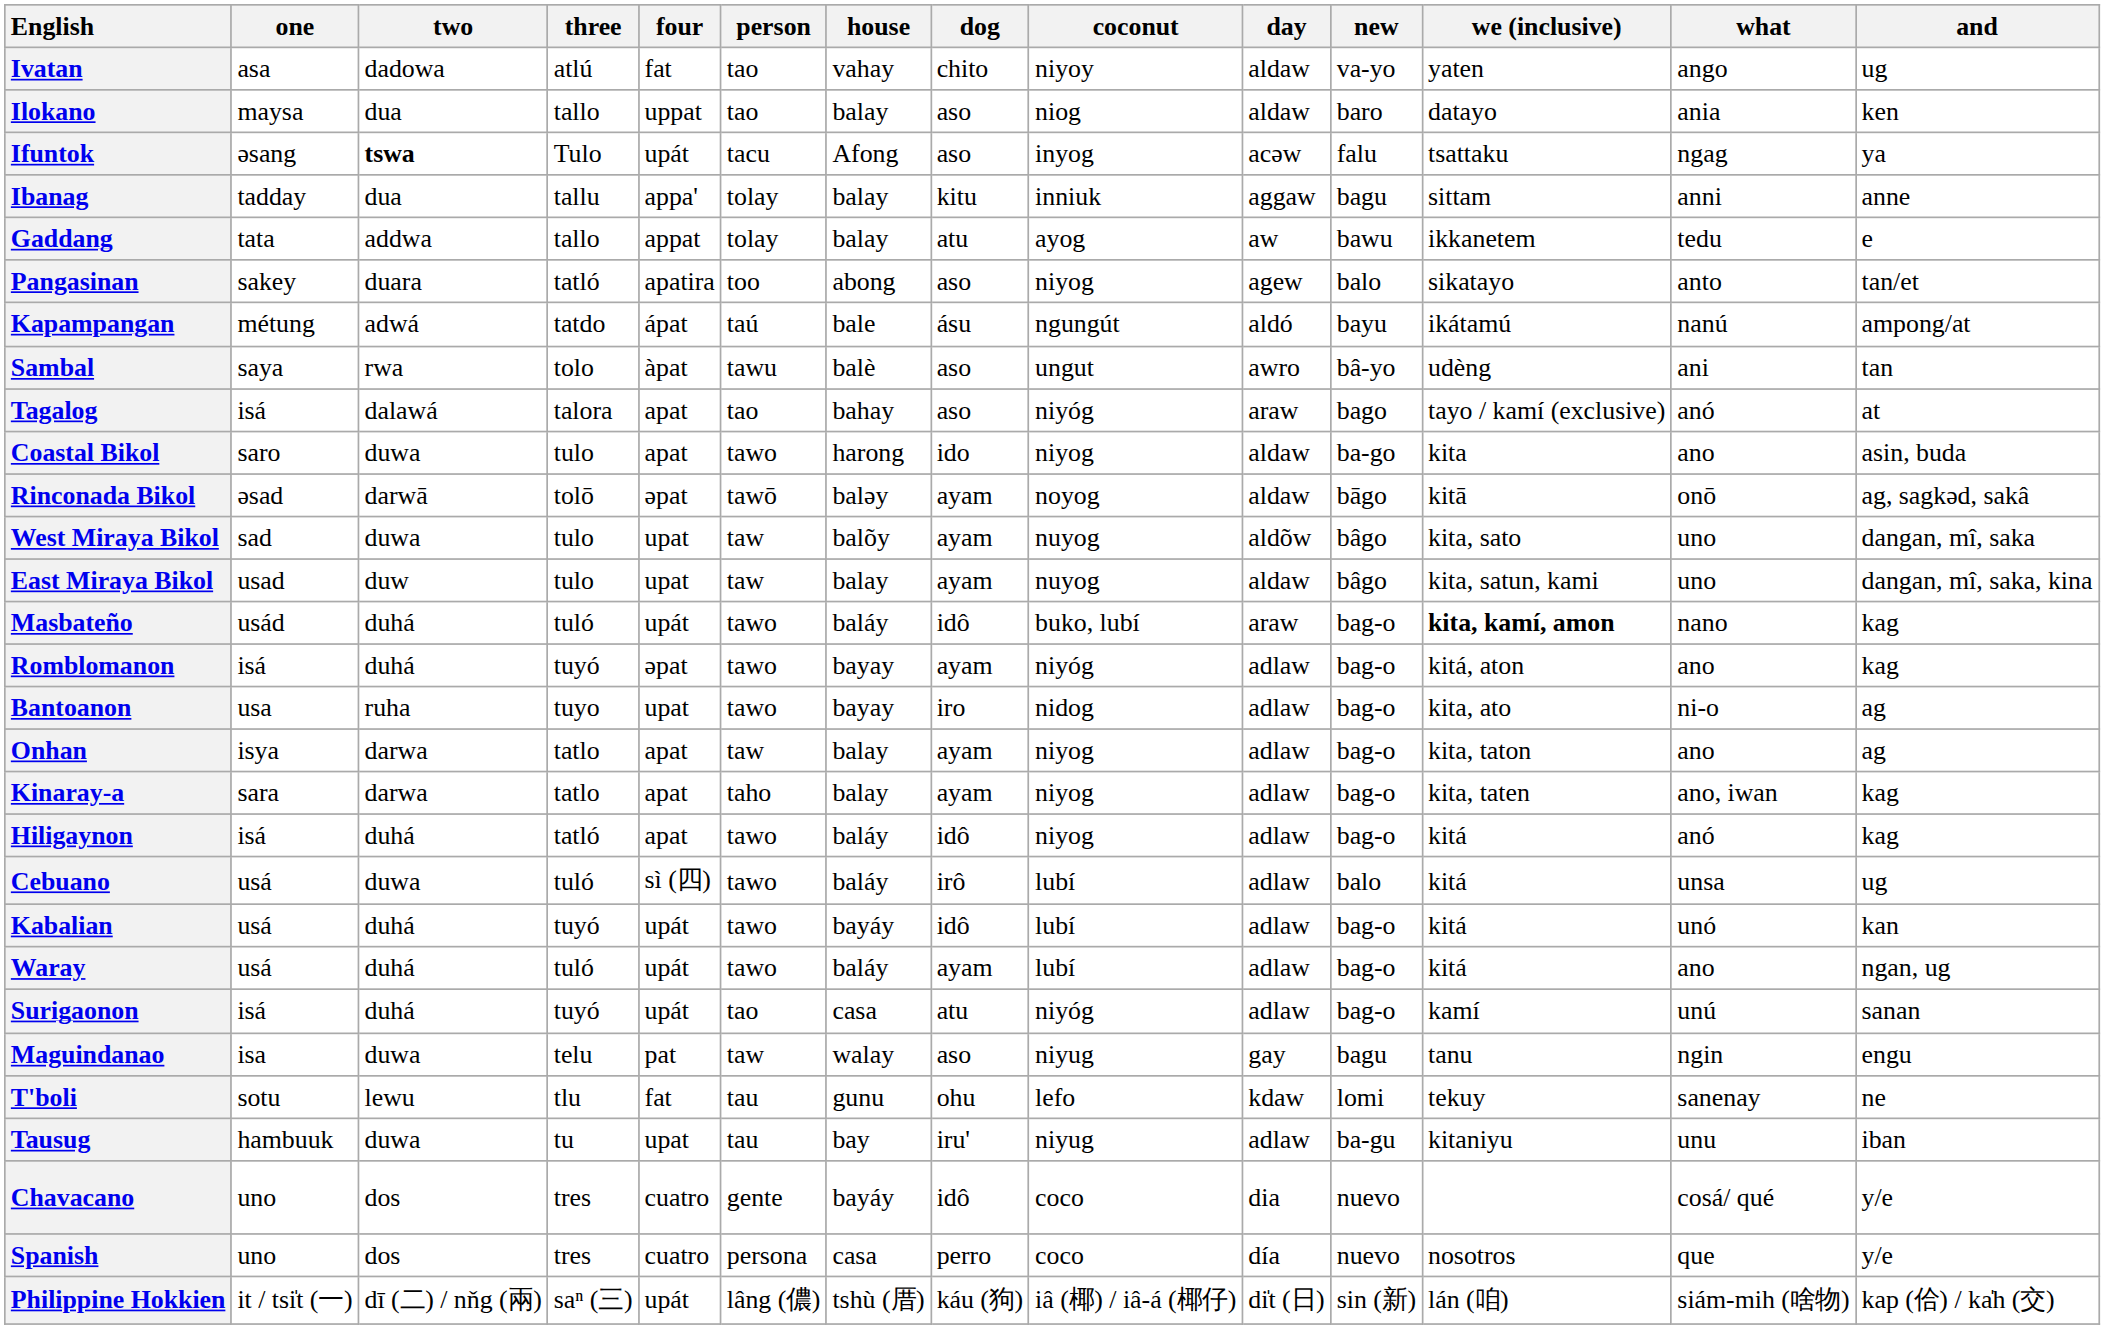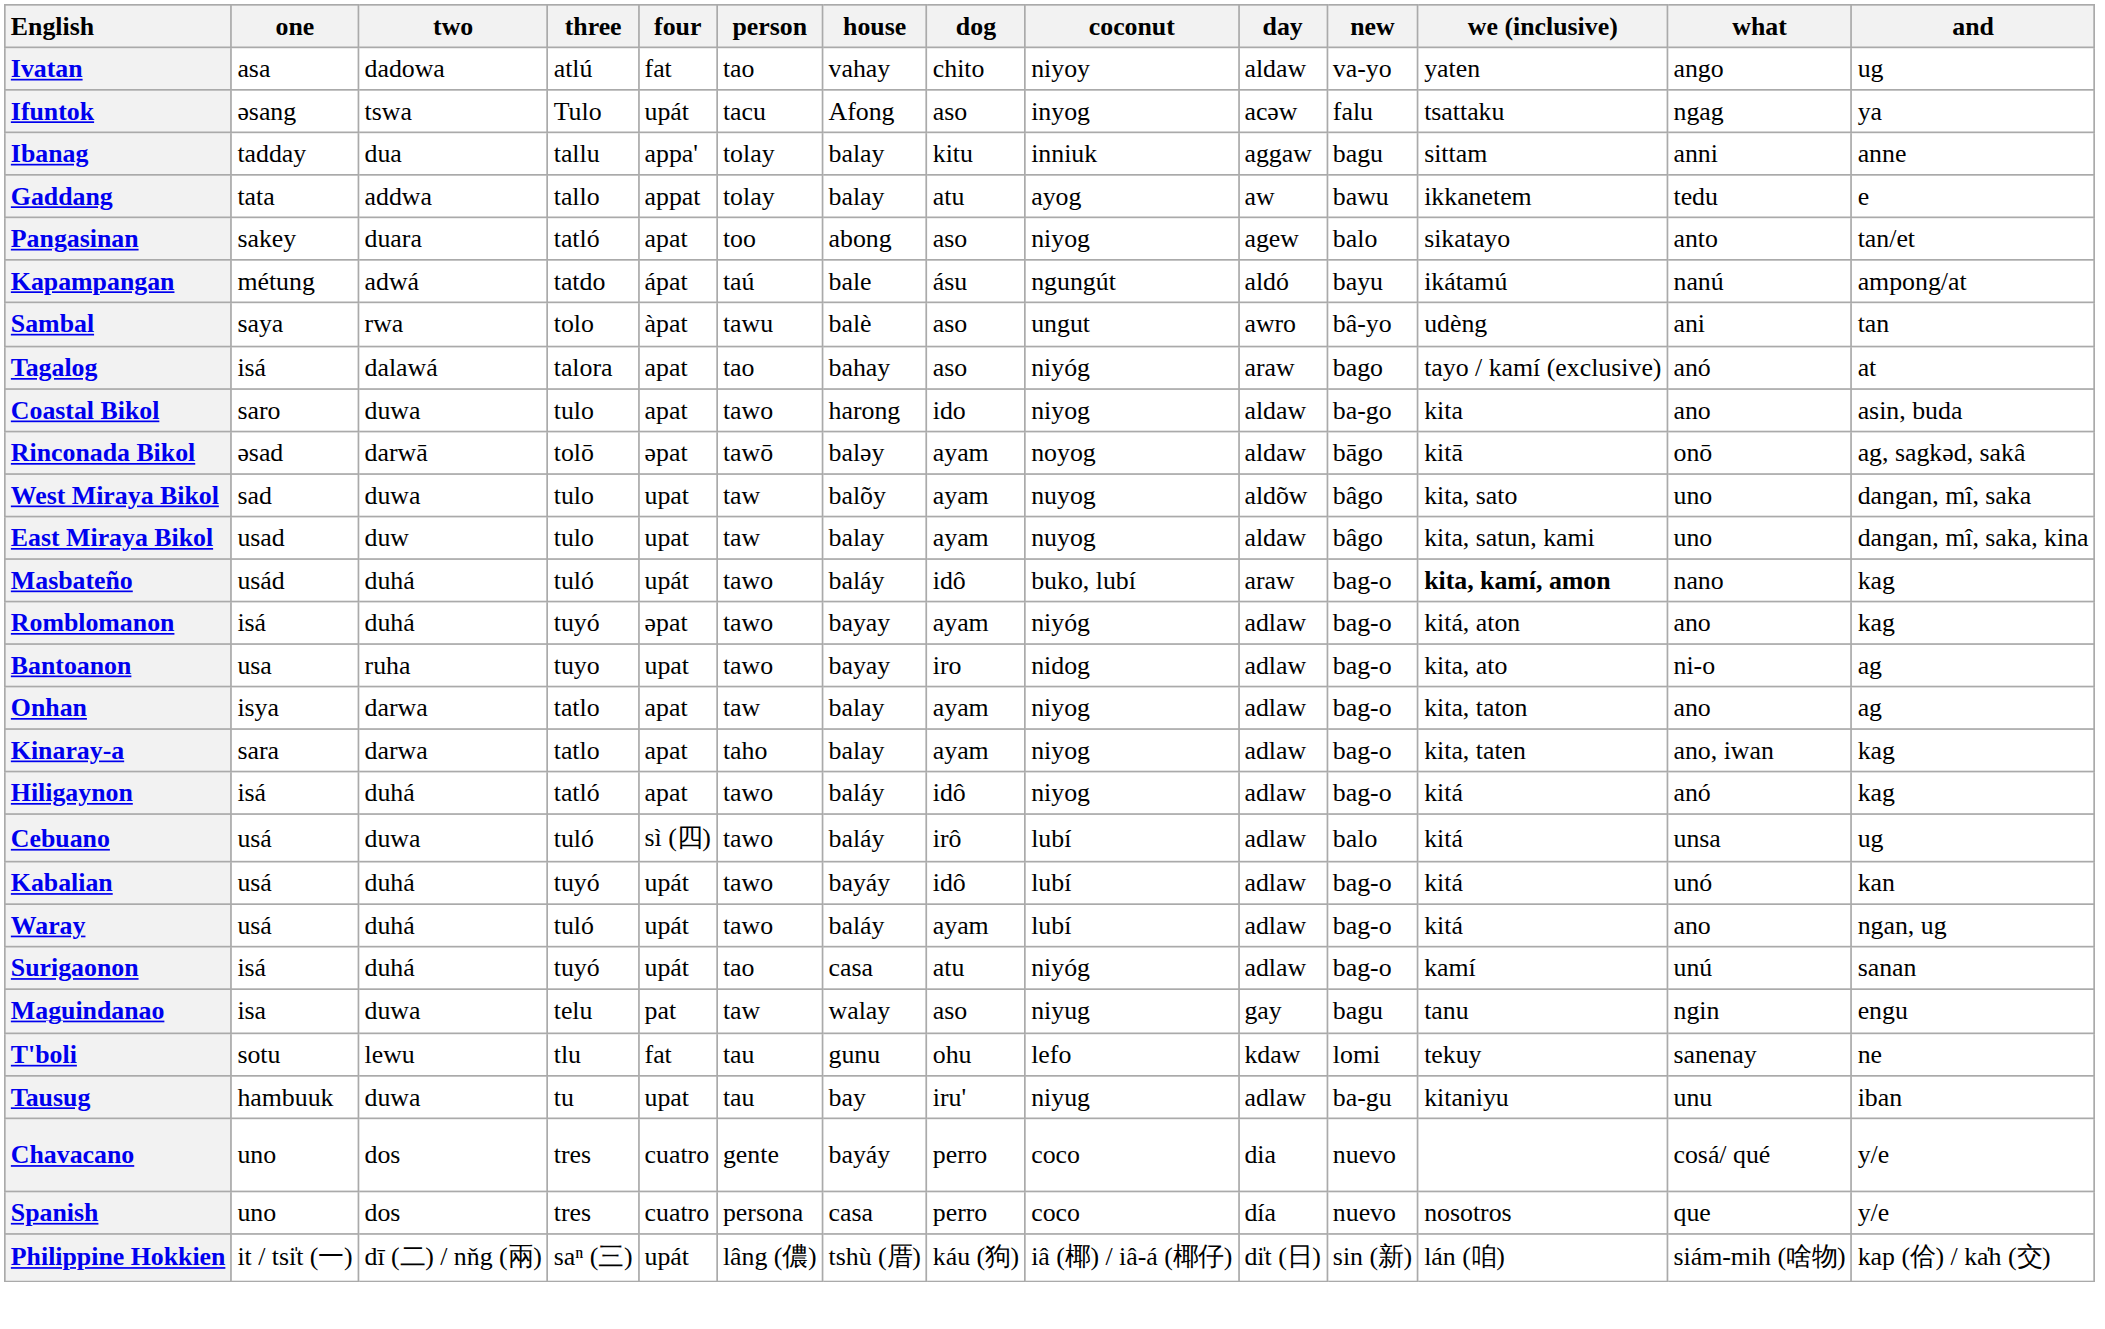 <table class="wikitable" style="font-size:95%;background-color:white;">
 <tr>
 <th scope="row" style="text-align:left;">English</th>
 <th scope="col">one</th>
 <th scope="col">two</th>
 <th scope="col">three</th>
 <th scope="col">four</th>
 <th scope="col">person</th>
 <th scope="col">house</th>
 <th scope="col">dog</th>
 <th scope="col">coconut</th>
 <th scope="col">day</th>
 <th scope="col">new</th>
 <th scope="col">we (inclusive)</th>
 <th scope="col">what</th>
 <th scope="col">and<br></th>
 </tr>
 <tr>
 <th scope="row" style="text-align:left;"><a href='#'>Ivatan</a></th>
 <td>asa</td>
 <td>dadowa</td>
 <td>atlú</td>
 <td>fat</td>
 <td>tao</td>
 <td>vahay</td>
 <td>chito</td>
 <td>niyoy</td>
 <td>aldaw</td>
 <td>va-yo</td>
 <td>yaten</td>
 <td>ango</td>
 <td>ug</td>
 </tr>
 <tr>
-<th scope="row" style="text-align:left;"><a href='#'>Ilokano</a></th>
-<td>maysa</td>
-<td>dua</td>
-<td>tallo</td>
-<td>uppat</td>
-<td>tao</td>
-<td>balay</td>
-<td>aso</td>
-<td>niog</td>
-<td>aldaw</td>
-<td>baro</td>
-<td>datayo</td>
-<td>ania</td>
-<td>ken</td>
-</tr>
-<tr>
 <th scope="row" style="text-align:left;"><a href='#'>Ifuntok</a></th>
 <td>əsang</td>
-<td><strong>tswa</strong></td>
+<td>tswa</td>
 <td>Tulo</td>
 <td>upát</td>
 <td>tacu</td>
 <td>Afong</td>
 <td>aso</td>
 <td>inyog</td>
 <td>acəw</td>
 <td>falu</td>
 <td>tsattaku</td>
 <td>ngag</td>
 <td>ya</td>
 </tr>
 <tr>
 <th scope="row" style="text-align:left;"><a href='#'>Ibanag</a></th>
 <td>tadday</td>
 <td>dua</td>
 <td>tallu</td>
 <td>appa'</td>
 <td>tolay</td>
 <td>balay</td>
 <td>kitu</td>
 <td>inniuk</td>
 <td>aggaw</td>
 <td>bagu</td>
 <td>sittam</td>
 <td>anni</td>
 <td>anne</td>
 </tr>
 <tr>
 <th scope="row" style="text-align:left;"><a href='#'>Gaddang</a></th>
 <td>tata</td>
 <td>addwa</td>
 <td>tallo</td>
 <td>appat</td>
 <td>tolay</td>
 <td>balay</td>
 <td>atu</td>
 <td>ayog</td>
 <td>aw</td>
 <td>bawu</td>
 <td>ikkanetem</td>
 <td>tedu</td>
 <td>e</td>
 </tr>
 <tr>
 <th scope="row" style="text-align:left;"><a href='#'>Pangasinan</a></th>
 <td>sakey</td>
 <td>duara</td>
 <td>tatló</td>
-<td>apatira</td>
+<td>apat</td>
 <td>too</td>
 <td>abong</td>
 <td>aso</td>
 <td>niyog</td>
 <td>agew</td>
 <td>balo</td>
 <td>sikatayo</td>
 <td>anto</td>
 <td>tan/et</td>
 </tr>
 <tr>
 <th scope="row" style="text-align:left;"><a href='#'>Kapampangan</a></th>
 <td>métung</td>
 <td>adwá</td>
 <td>tatdo</td>
 <td>ápat</td>
 <td>taú</td>
 <td>bale</td>
 <td>ásu</td>
 <td>ngungút</td>
 <td>aldó</td>
 <td>bayu</td>
 <td>ikátamú</td>
 <td>nanú</td>
 <td>ampong/at</td>
 </tr>
 <tr>
 <th scope="row" style="text-align:left;"><a href='#'>Sambal</a></th>
 <td>saya</td>
 <td>rwa</td>
 <td>tolo</td>
 <td>àpat</td>
 <td>tawu</td>
 <td>balè</td>
 <td>aso</td>
 <td>ungut</td>
 <td>awro</td>
 <td>bâ-yo</td>
 <td>udèng</td>
 <td>ani</td>
 <td>tan</td>
 </tr>
 <tr>
 <th scope="row" style="text-align:left;"><a href='#'>Tagalog</a></th>
 <td>isá</td>
 <td>dalawá</td>
 <td>talora</td>
 <td>apat</td>
 <td>tao</td>
 <td>bahay</td>
 <td>aso</td>
 <td>niyóg</td>
 <td>araw</td>
 <td>bago</td>
 <td>tayo / kamí (exclusive)</td>
 <td>anó</td>
 <td>at</td>
 </tr>
 <tr>
 <th scope="row" style="text-align:left;"><a href='#'>Coastal Bikol</a></th>
 <td>saro</td>
 <td>duwa</td>
 <td>tulo</td>
 <td>apat</td>
 <td>tawo</td>
 <td>harong</td>
 <td>ido</td>
 <td>niyog</td>
 <td>aldaw</td>
 <td>ba-go</td>
 <td>kita</td>
 <td>ano</td>
 <td>asin, buda</td>
 </tr>
 <tr>
 <th scope="row" style="text-align:left;"><a href='#'>Rinconada Bikol</a></th>
 <td>əsad</td>
 <td>darwā</td>
 <td>tolō</td>
 <td>əpat</td>
 <td>tawō</td>
 <td>baləy</td>
 <td>ayam</td>
 <td>noyog</td>
 <td>aldaw</td>
 <td>bāgo</td>
 <td>kitā</td>
 <td>onō</td>
 <td>ag, sagkəd, sakâ</td>
 </tr>
 <tr>
 <th scope="row" style="text-align:left;"><a href='#'>West Miraya Bikol</a></th>
 <td>sad</td>
 <td>duwa</td>
 <td>tulo</td>
 <td>upat</td>
 <td>taw</td>
 <td>balõy</td>
 <td>ayam</td>
 <td>nuyog</td>
 <td>aldõw</td>
 <td>bâgo</td>
 <td>kita, sato</td>
 <td>uno</td>
 <td>dangan, mî, saka</td>
 </tr>
 <tr>
 <th scope="row" style="text-align:left;"><a href='#'>East Miraya Bikol</a></th>
 <td>usad</td>
 <td>duw</td>
 <td>tulo</td>
 <td>upat</td>
 <td>taw</td>
 <td>balay</td>
 <td>ayam</td>
 <td>nuyog</td>
 <td>aldaw</td>
 <td>bâgo</td>
 <td>kita, satun, kami</td>
 <td>uno</td>
 <td>dangan, mî, saka, kina</td>
 </tr>
 <tr>
 <th scope="row" style="text-align:left;"><a href='#'>Masbateño</a></th>
 <td>usád</td>
 <td>duhá</td>
 <td>tuló</td>
 <td>upát</td>
 <td>tawo</td>
 <td>baláy</td>
 <td>idô</td>
 <td>buko, lubí</td>
 <td>araw</td>
 <td>bag-o</td>
 <td><strong>kita, kamí, amon</strong></td>
 <td>nano</td>
 <td>kag</td>
 </tr>
 <tr>
 <th scope="row" style="text-align:left;"><a href='#'>Romblomanon</a></th>
 <td>isá</td>
 <td>duhá</td>
 <td>tuyó</td>
 <td>əpat</td>
 <td>tawo</td>
 <td>bayay</td>
 <td>ayam</td>
 <td>niyóg</td>
 <td>adlaw</td>
 <td>bag-o</td>
 <td>kitá, aton</td>
 <td>ano</td>
 <td>kag</td>
 </tr>
 <tr>
 <th scope="row" style="text-align:left;"><a href='#'>Bantoanon</a></th>
 <td>usa</td>
 <td>ruha</td>
 <td>tuyo</td>
 <td>upat</td>
 <td>tawo</td>
 <td>bayay</td>
 <td>iro</td>
 <td>nidog</td>
 <td>adlaw</td>
 <td>bag-o</td>
 <td>kita, ato</td>
 <td>ni-o</td>
 <td>ag</td>
 </tr>
 <tr>
 <th scope="row" style="text-align:left;"><a href='#'>Onhan</a></th>
 <td>isya</td>
 <td>darwa</td>
 <td>tatlo</td>
 <td>apat</td>
 <td>taw</td>
 <td>balay</td>
 <td>ayam</td>
 <td>niyog</td>
 <td>adlaw</td>
 <td>bag-o</td>
 <td>kita, taton</td>
 <td>ano</td>
 <td>ag</td>
 </tr>
 <tr>
 <th scope="row" style="text-align:left;"><a href='#'>Kinaray-a</a></th>
 <td>sara</td>
 <td>darwa</td>
 <td>tatlo</td>
 <td>apat</td>
 <td>taho</td>
 <td>balay</td>
 <td>ayam</td>
 <td>niyog</td>
 <td>adlaw</td>
 <td>bag-o</td>
 <td>kita, taten</td>
 <td>ano, iwan</td>
 <td>kag</td>
 </tr>
 <tr>
 <th scope="row" style="text-align:left;"><a href='#'>Hiligaynon</a></th>
 <td>isá</td>
 <td>duhá</td>
 <td>tatló</td>
 <td>apat</td>
 <td>tawo</td>
 <td>baláy</td>
 <td>idô</td>
 <td>niyog</td>
 <td>adlaw</td>
 <td>bag-o</td>
 <td>kitá</td>
 <td>anó</td>
 <td>kag</td>
 </tr>
 <tr>
 <th scope="row" style="text-align:left;"><a href='#'>Cebuano</a></th>
 <td>usá</td>
 <td>duwa</td>
 <td>tuló</td>
 <td>sì (四)</td>
 <td>tawo</td>
 <td>baláy</td>
 <td>irô</td>
 <td>lubí</td>
 <td>adlaw</td>
 <td>balo</td>
 <td>kitá</td>
 <td>unsa</td>
 <td>ug</td>
 </tr>
 <tr>
 <th scope="row" style="text-align:left;"><a href='#'>Kabalian</a></th>
 <td>usá</td>
 <td>duhá</td>
 <td>tuyó</td>
 <td>upát</td>
 <td>tawo</td>
 <td>bayáy</td>
 <td>idô</td>
 <td>lubí</td>
 <td>adlaw</td>
 <td>bag-o</td>
 <td>kitá</td>
 <td>unó</td>
 <td>kan</td>
 </tr>
 <tr>
 <th scope="row" style="text-align:left;"><a href='#'>Waray</a></th>
 <td>usá</td>
 <td>duhá</td>
 <td>tuló</td>
 <td>upát</td>
 <td>tawo</td>
 <td>baláy</td>
 <td>ayam</td>
 <td>lubí</td>
 <td>adlaw</td>
 <td>bag-o</td>
 <td>kitá</td>
 <td>ano</td>
 <td>ngan, ug</td>
 </tr>
 <tr>
 <th scope="row" style="text-align:left;"><a href='#'>Surigaonon</a></th>
 <td>isá</td>
 <td>duhá</td>
 <td>tuyó</td>
 <td>upát</td>
 <td>tao</td>
 <td>casa</td>
 <td>atu</td>
 <td>niyóg</td>
 <td>adlaw</td>
 <td>bag-o</td>
 <td>kamí</td>
 <td>unú</td>
 <td>sanan</td>
 </tr>
 <tr>
 <th scope="row" style="text-align:left;"><a href='#'>Maguindanao</a></th>
 <td>isa</td>
 <td>duwa</td>
 <td>telu</td>
 <td>pat</td>
 <td>taw</td>
 <td>walay</td>
 <td>aso</td>
 <td>niyug</td>
 <td>gay</td>
 <td>bagu</td>
 <td>tanu</td>
 <td>ngin</td>
 <td>engu</td>
 </tr>
 <tr>
 <th scope="row" style="text-align:left;"><a href='#'>T'boli</a></th>
 <td>sotu</td>
 <td>lewu</td>
 <td>tlu</td>
 <td>fat</td>
 <td>tau</td>
 <td>gunu</td>
 <td>ohu</td>
 <td>lefo</td>
 <td>kdaw</td>
 <td>lomi</td>
 <td>tekuy</td>
 <td>sanenay</td>
 <td>ne</td>
 </tr>
 <tr>
 <th scope="row" style="text-align:left;"><a href='#'>Tausug</a></th>
 <td>hambuuk</td>
 <td>duwa</td>
 <td>tu</td>
 <td>upat</td>
 <td>tau</td>
 <td>bay</td>
 <td>iru'</td>
 <td>niyug</td>
 <td>adlaw</td>
 <td>ba-gu</td>
 <td>kitaniyu</td>
 <td>unu</td>
 <td>iban</td>
 </tr>
 <tr>
 <th scope="row" style="text-align:left;"><a href='#'>Chavacano</a></th>
 <td>uno</td>
 <td>dos</td>
 <td>tres</td>
 <td>cuatro</td>
 <td>gente</td>
 <td>bayáy</td>
-<td>idô</td>
+<td>perro</td>
 <td>coco</td>
 <td>dia</td>
 <td>nuevo</td>
 <td><br><br></td>
 <td>cosá/ qué</td>
 <td>y/e</td>
 </tr>
 <tr>
 <th scope="row" style="text-align:left;"><a href='#'>Spanish</a></th>
 <td>uno</td>
 <td>dos</td>
 <td>tres</td>
 <td>cuatro</td>
 <td>persona</td>
 <td>casa</td>
 <td>perro</td>
 <td>coco</td>
 <td>día</td>
 <td>nuevo</td>
 <td>nosotros</td>
 <td>que</td>
 <td>y/e</td>
 </tr>
 <tr>
 <th scope="row" style="text-align:left;"><a href='#'>Philippine Hokkien</a></th>
 <td>it / tsi̍t (一)</td>
 <td>dī (二) / nňg (兩)</td>
 <td>saⁿ (三)</td>
 <td>upát</td>
 <td>lâng (儂)</td>
 <td>tshù (厝)</td>
 <td>káu (狗)</td>
 <td>iâ (椰) / iâ-á (椰仔)</td>
 <td>di̍t (日)</td>
 <td>sin (新)</td>
 <td>lán (咱)</td>
 <td>siám-mih (啥物)</td>
 <td>kap (佮) / ka̍h (交)</td>
 </tr>
 </table>
